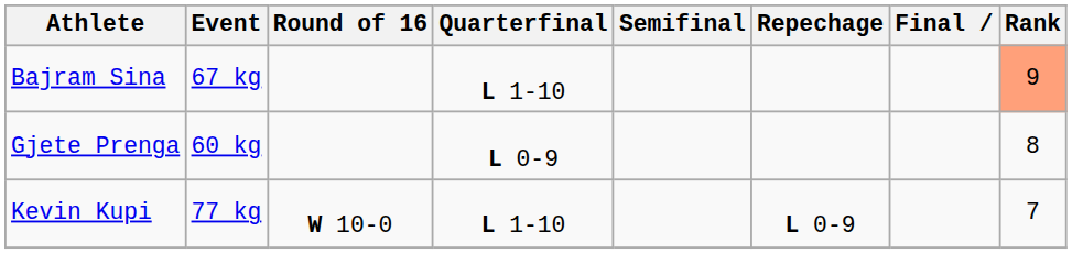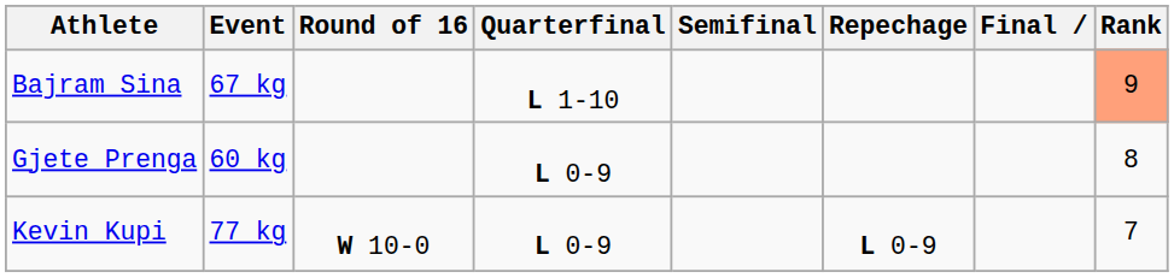 <table class=wikitable style="font-size:90%; text-align:center">
 <tr>
 <th>Athlete</th>
 <th>Event</th>
 <th>Round of 16</th>
 <th>Quarterfinal</th>
 <th>Semifinal</th>
 <th>Repechage</th>
 <th>Final / </th>
 <th>Rank</th>
 </tr>
 <tr>
 <td align=left><a href='#'>Bajram Sina</a></td>
 <td align=left><a href='#'>67 kg</a></td>
 <td></td>
 <td><br><strong>L</strong> 1-10</td>
 <td></td>
 <td></td>
 <td></td>
 <td style="background: lightsalmon;">9</td>
 </tr>
 <tr>
 <td align=left><a href='#'>Gjete Prenga</a></td>
 <td align=left><a href='#'>60 kg</a></td>
 <td></td>
 <td><br><strong>L</strong> 0-9</td>
 <td></td>
 <td></td>
 <td></td>
 <td>8</td>
 </tr>
 <tr>
 <td align=left><a href='#'>Kevin Kupi</a></td>
 <td align=left><a href='#'>77 kg</a></td>
 <td><br><strong>W</strong> 10-0</td>
-<td><br><strong>L</strong> 1-10</td>
+<td><br><strong>L</strong> 0-9</td>
 <td></td>
 <td><br><strong>L</strong> 0-9</td>
 <td></td>
 <td>7</td>
 </tr>
 </table>
